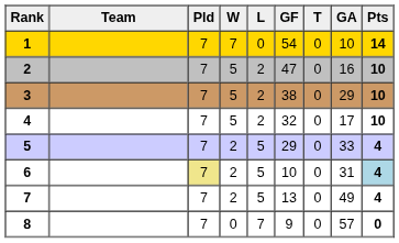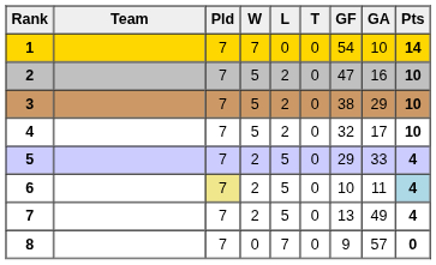 <table border=1 cellpadding=5 cellspacing=0>
 <tr>
 <th bgcolor="#efefef" width="20">Rank</th>
 <th bgcolor="#efefef" width="150">Team</th>
 <th bgcolor="#efefef" width="20">Pld</th>
 <th bgcolor="#efefef" width="20">W</th>
 <th bgcolor="#efefef" width="20">L</th>
+<th bgcolor="#efefef" width="20">T</th>
 <th bgcolor="#efefef" width="20">GF</th>
-<th bgcolor="#efefef" width="20">T</th>
 <th bgcolor="#efefef" width="20">GA</th>
 <th bgcolor="#efefef" width="20">Pts</th>
 </tr>
 <tr align=center bgcolor=gold>
 <td><strong>1</strong></td>
 <td align=left></td>
 <td>7</td>
 <td>7</td>
 <td>0</td>
+<td>0</td>
 <td>54</td>
-<td>0</td>
 <td>10</td>
 <td><strong>14</strong></td>
 </tr>
 <tr align=center bgcolor=silver>
 <td><strong>2</strong></td>
 <td align=left></td>
 <td>7</td>
 <td>5</td>
 <td>2</td>
+<td>0</td>
 <td>47</td>
-<td>0</td>
 <td>16</td>
 <td><strong>10</strong></td>
 </tr>
 <tr align=center bgcolor=#c96>
 <td><strong>3</strong></td>
 <td align=left></td>
 <td>7</td>
 <td>5</td>
 <td>2</td>
+<td>0</td>
 <td>38</td>
-<td>0</td>
 <td>29</td>
 <td><strong>10</strong></td>
 </tr>
 <tr align=center>
 <td><strong>4</strong></td>
 <td align=left></td>
 <td>7</td>
 <td>5</td>
 <td>2</td>
+<td>0</td>
 <td>32</td>
-<td>0</td>
 <td>17</td>
 <td><strong>10</strong></td>
 </tr>
 <tr align=center bgcolor="ccccff">
 <td><strong>5</strong></td>
 <td align=left></td>
 <td>7</td>
 <td>2</td>
 <td>5</td>
+<td>0</td>
 <td>29</td>
-<td>0</td>
 <td>33</td>
 <td><strong>4</strong></td>
 </tr>
 <tr align=center>
 <td><strong>6</strong></td>
 <td align=left></td>
 <td style="background: khaki;">7</td>
 <td>2</td>
 <td>5</td>
+<td>0</td>
 <td>10</td>
-<td>0</td>
-<td>31</td>
+<td>11</td>
 <td style="background: lightblue;"><strong>4</strong></td>
 </tr>
 <tr align=center>
 <td><strong>7</strong></td>
 <td align=left></td>
 <td>7</td>
 <td>2</td>
 <td>5</td>
+<td>0</td>
 <td>13</td>
-<td>0</td>
 <td>49</td>
 <td><strong>4</strong></td>
 </tr>
 <tr align=center>
 <td><strong>8</strong></td>
 <td align=left></td>
 <td>7</td>
 <td>0</td>
 <td>7</td>
+<td>0</td>
 <td>9</td>
-<td>0</td>
 <td>57</td>
 <td><strong>0</strong></td>
 </tr>
 </table>
